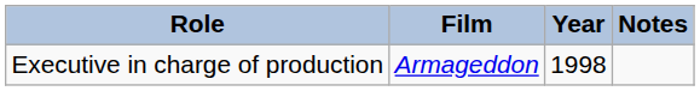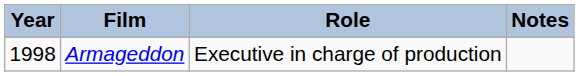 <table class="wikitable">
 <tr align="center">
+<th style="background:#B0C4DE;">Year</th>
+<th style="background:#B0C4DE;">Film</th>
 <th style="background:#B0C4DE;">Role</th>
-<th style="background:#B0C4DE;">Film</th>
-<th style="background:#B0C4DE;">Year</th>
 <th style="background:#B0C4DE;">Notes</th>
 </tr>
 <tr>
+<td>1998</td>
+<td><em><a href='#'>Armageddon</a></em></td>
 <td>Executive in charge of production</td>
-<td><em><a href='#'>Armageddon</a></em></td>
-<td>1998</td>
 <td></td>
 </tr>
 </table>
